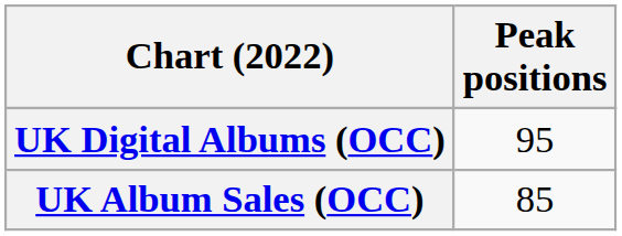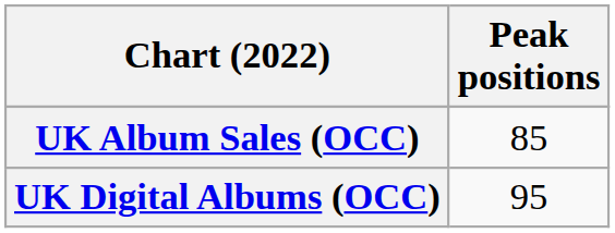 <table class="wikitable sortable plainrowheaders" style="text-align:center">
 <tr>
 <th scope="col">Chart (2022)</th>
 <th scope="col">Peak<br>positions</th>
 </tr>
 <tr>
 </tr>
 <tr>
+<th scope="row"><a href='#'>UK Album Sales</a> (<a href='#'>OCC</a>)</th>
+<td>85</td>
+</tr>
+<tr>
 <th scope="row"><a href='#'>UK Digital Albums</a> (<a href='#'>OCC</a>)</th>
 <td>95</td>
 </tr>
-<tr>
-<th scope="row"><a href='#'>UK Album Sales</a> (<a href='#'>OCC</a>)</th>
-<td>85</td>
-</tr>
 </table>
